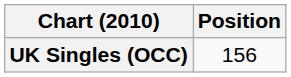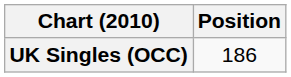 <table class="wikitable plainrowheaders" style="text-align:center">
 <tr>
 <th scope="col">Chart (2010)</th>
 <th scope="col">Position</th>
 </tr>
 <tr>
 <th scope="row">UK Singles (OCC)</th>
-<td>156</td>
+<td>186</td>
 </tr>
 </table>
